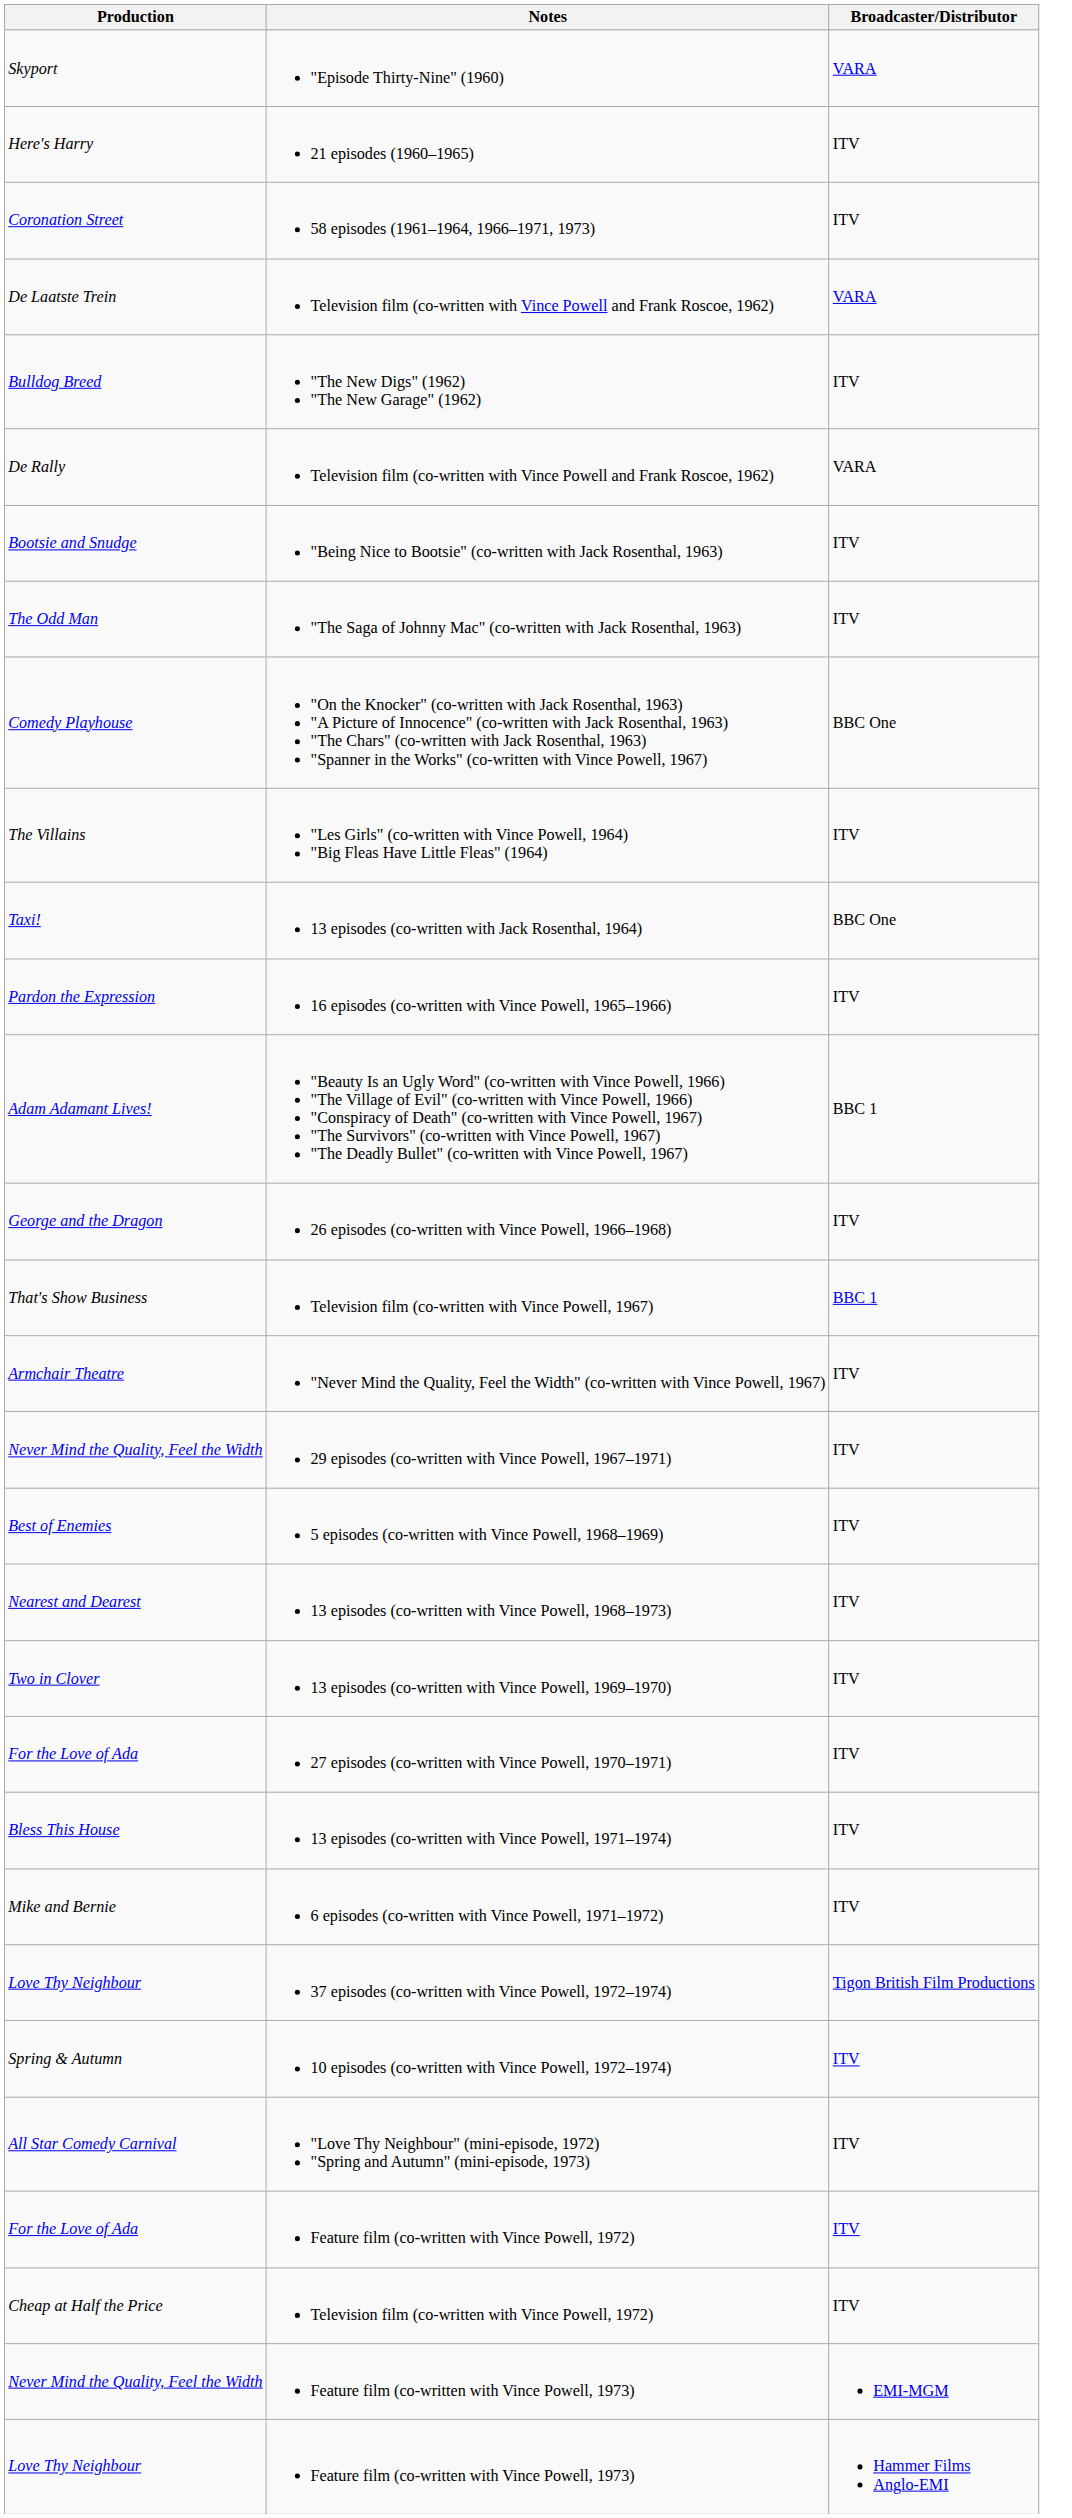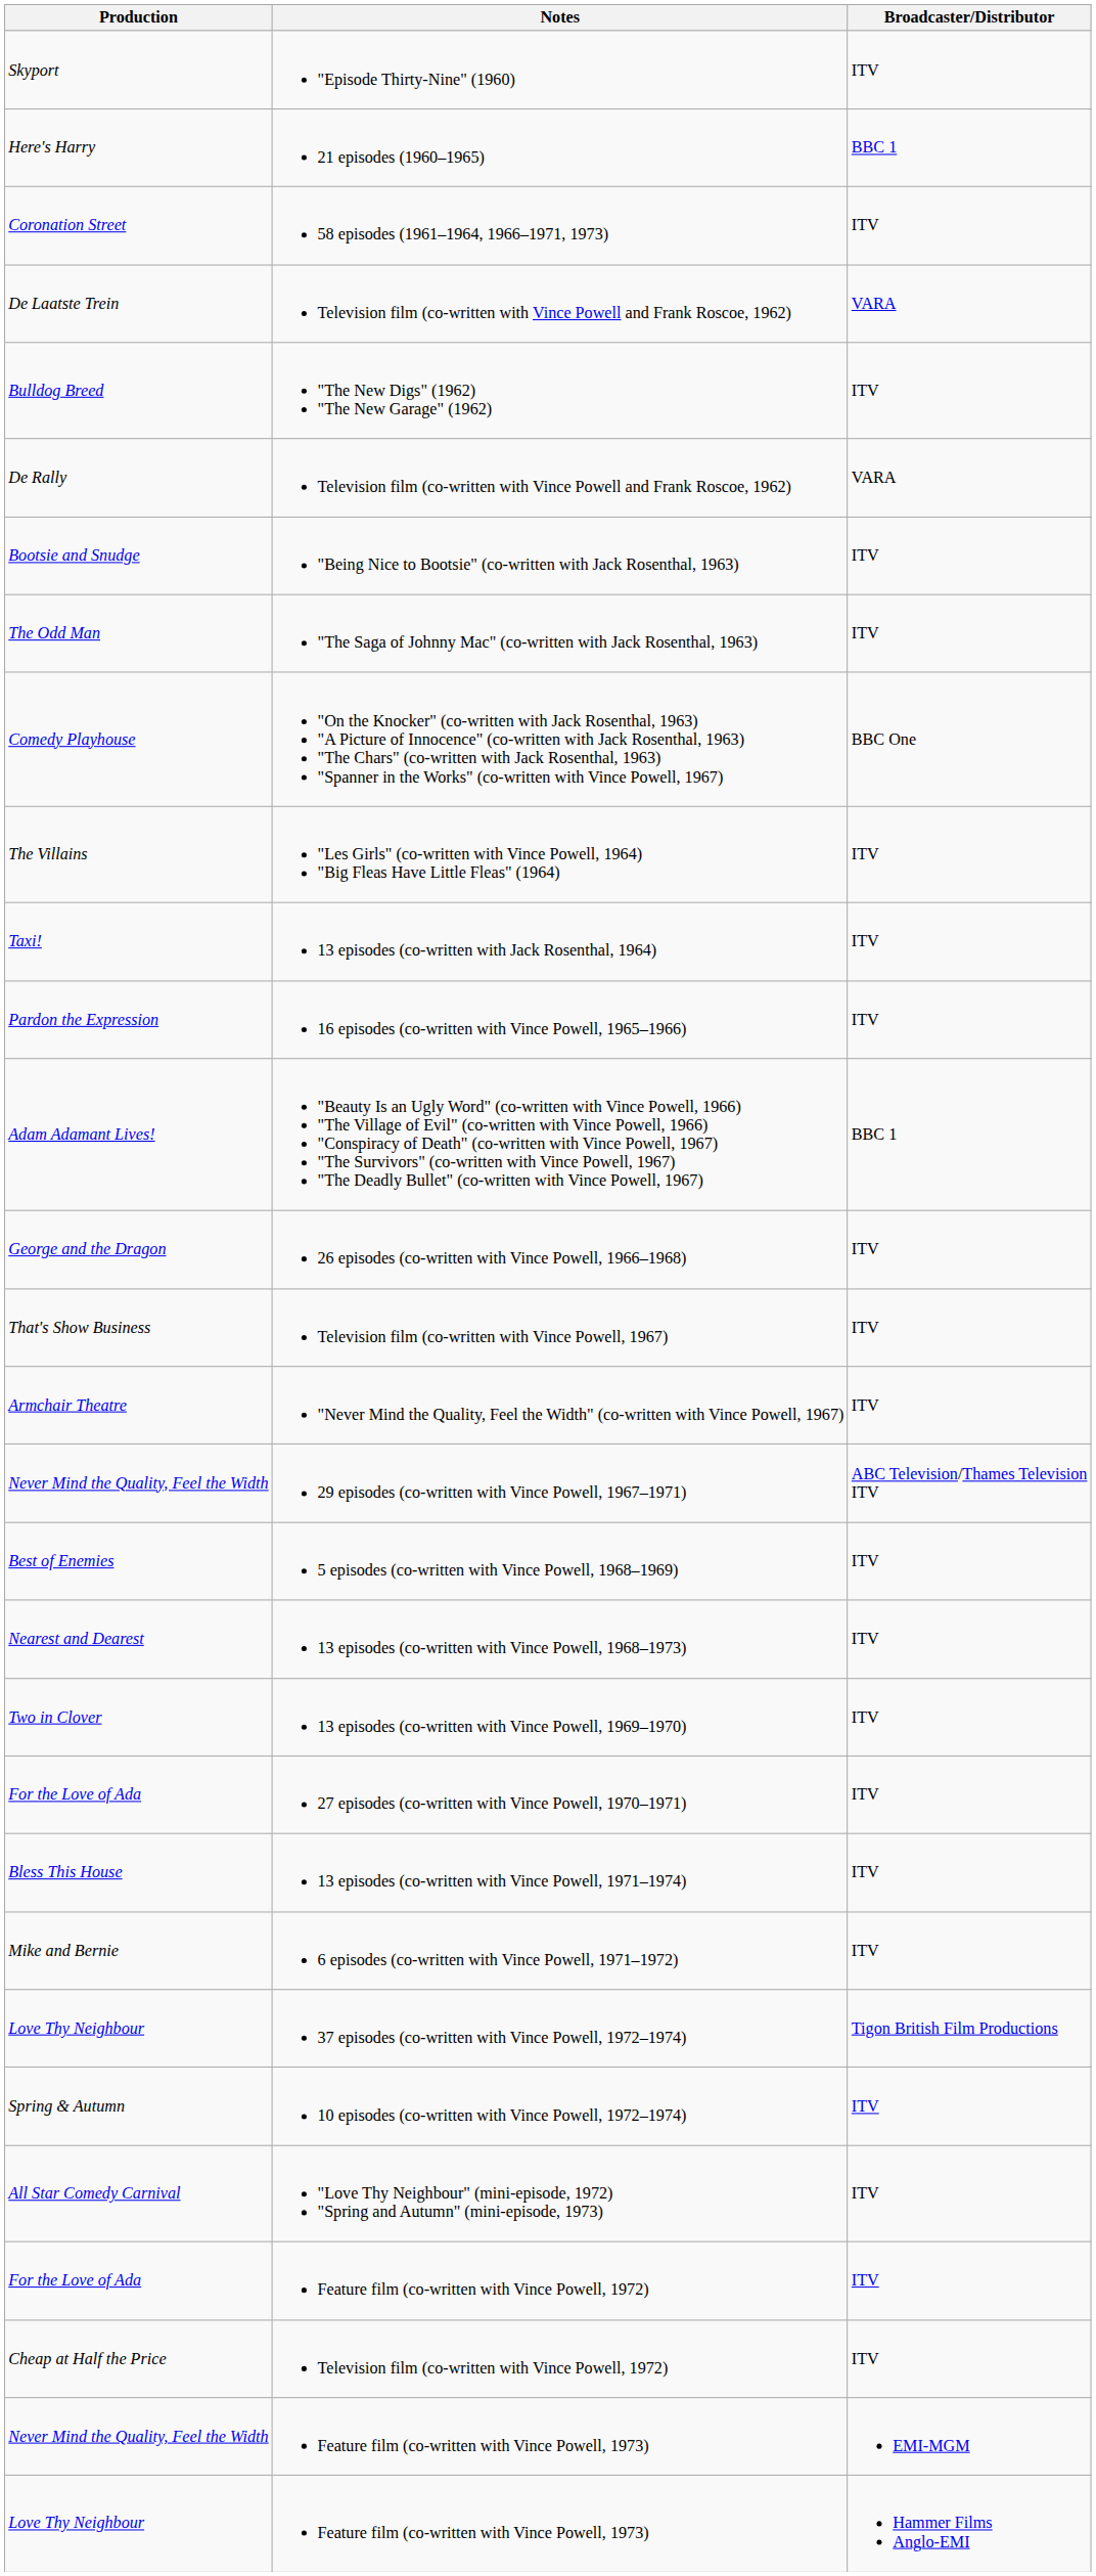 <table class="wikitable">
 <tr style="background:#ccc; text-align:center;">
 <th>Production</th>
 <th>Notes</th>
 <th>Broadcaster/Distributor</th>
 </tr>
 <tr>
 <td><em>Skyport</em></td>
 <td><br><ul><li>"Episode Thirty-Nine" (1960)</li></ul></td>
-<td><a href='#'>VARA</a></td>
+<td>ITV</td>
 </tr>
 <tr>
 <td><em>Here's Harry</em></td>
 <td><br><ul><li>21 episodes (1960–1965)</li></ul></td>
-<td>ITV</td>
+<td><a href='#'>BBC 1</a></td>
 </tr>
 <tr>
 <td><em><a href='#'>Coronation Street</a></em></td>
 <td><br><ul><li>58 episodes (1961–1964, 1966–1971, 1973)</li></ul></td>
 <td>ITV</td>
 </tr>
 <tr>
 <td><em>De Laatste Trein</em></td>
 <td><br><ul><li>Television film (co-written with <a href='#'>Vince Powell</a> and Frank Roscoe, 1962)</li></ul></td>
 <td><a href='#'>VARA</a></td>
 </tr>
 <tr>
 <td><em><a href='#'>Bulldog Breed</a></em></td>
 <td><br><ul><li>"The New Digs" (1962)</li><li>"The New Garage" (1962)</li></ul></td>
 <td>ITV</td>
 </tr>
 <tr>
 <td><em>De Rally</em></td>
 <td><br><ul><li>Television film (co-written with Vince Powell and Frank Roscoe, 1962)</li></ul></td>
 <td>VARA</td>
 </tr>
 <tr>
 <td><em><a href='#'>Bootsie and Snudge</a></em></td>
 <td><br><ul><li>"Being Nice to Bootsie" (co-written with Jack Rosenthal, 1963)</li></ul></td>
 <td>ITV</td>
 </tr>
 <tr>
 <td><em><a href='#'>The Odd Man</a></em></td>
 <td><br><ul><li>"The Saga of Johnny Mac" (co-written with Jack Rosenthal, 1963)</li></ul></td>
 <td>ITV</td>
 </tr>
 <tr>
 <td><em><a href='#'>Comedy Playhouse</a></em></td>
 <td><br><ul><li>"On the Knocker" (co-written with Jack Rosenthal, 1963)</li><li>"A Picture of Innocence" (co-written with Jack Rosenthal, 1963)</li><li>"The Chars" (co-written with Jack Rosenthal, 1963)</li><li>"Spanner in the Works" (co-written with Vince Powell, 1967)</li></ul></td>
 <td>BBC One</td>
 </tr>
 <tr>
 <td><em>The Villains</em></td>
 <td><br><ul><li>"Les Girls" (co-written with Vince Powell, 1964)</li><li>"Big Fleas Have Little Fleas" (1964)</li></ul></td>
 <td>ITV</td>
 </tr>
 <tr>
 <td><em><a href='#'>Taxi!</a></em></td>
 <td><br><ul><li>13 episodes (co-written with Jack Rosenthal, 1964)</li></ul></td>
-<td>BBC One</td>
+<td>ITV</td>
 </tr>
 <tr>
 <td><em><a href='#'>Pardon the Expression</a></em></td>
 <td><br><ul><li>16 episodes (co-written with Vince Powell, 1965–1966)</li></ul></td>
 <td>ITV</td>
 </tr>
 <tr>
 <td><em><a href='#'>Adam Adamant Lives!</a></em></td>
 <td><br><ul><li>"Beauty Is an Ugly Word" (co-written with Vince Powell, 1966)</li><li>"The Village of Evil" (co-written with Vince Powell, 1966)</li><li>"Conspiracy of Death" (co-written with Vince Powell, 1967)</li><li>"The Survivors" (co-written with Vince Powell, 1967)</li><li>"The Deadly Bullet" (co-written with Vince Powell, 1967)</li></ul></td>
 <td>BBC 1</td>
 </tr>
 <tr>
 <td><em><a href='#'>George and the Dragon</a></em></td>
 <td><br><ul><li>26 episodes (co-written with Vince Powell, 1966–1968)</li></ul></td>
 <td>ITV</td>
 </tr>
 <tr>
 <td><em>That's Show Business</em></td>
 <td><br><ul><li>Television film (co-written with Vince Powell, 1967)</li></ul></td>
-<td><a href='#'>BBC 1</a></td>
+<td>ITV</td>
 </tr>
 <tr>
 <td><em><a href='#'>Armchair Theatre</a></em></td>
 <td><br><ul><li>"Never Mind the Quality, Feel the Width" (co-written with Vince Powell, 1967)</li></ul></td>
 <td>ITV</td>
 </tr>
 <tr>
 <td><em><a href='#'>Never Mind the Quality, Feel the Width</a></em></td>
 <td><br><ul><li>29 episodes (co-written with Vince Powell, 1967–1971)</li></ul></td>
-<td>ITV</td>
+<td><a href='#'>ABC Television</a>/<a href='#'>Thames Television</a><br>ITV</td>
 </tr>
 <tr>
 <td><em><a href='#'>Best of Enemies</a></em></td>
 <td><br><ul><li>5 episodes (co-written with Vince Powell, 1968–1969)</li></ul></td>
 <td>ITV</td>
 </tr>
 <tr>
 <td><em><a href='#'>Nearest and Dearest</a></em></td>
 <td><br><ul><li>13 episodes (co-written with Vince Powell, 1968–1973)</li></ul></td>
 <td>ITV</td>
 </tr>
 <tr>
 <td><em><a href='#'>Two in Clover</a></em></td>
 <td><br><ul><li>13 episodes (co-written with Vince Powell, 1969–1970)</li></ul></td>
 <td>ITV</td>
 </tr>
 <tr>
 <td><em><a href='#'>For the Love of Ada</a></em></td>
 <td><br><ul><li>27 episodes (co-written with Vince Powell, 1970–1971)</li></ul></td>
 <td>ITV</td>
 </tr>
 <tr>
 <td><em><a href='#'>Bless This House</a></em></td>
 <td><br><ul><li>13 episodes (co-written with Vince Powell, 1971–1974)</li></ul></td>
 <td>ITV</td>
 </tr>
 <tr>
 <td><em>Mike and Bernie</em></td>
 <td><br><ul><li>6 episodes (co-written with Vince Powell, 1971–1972)</li></ul></td>
 <td>ITV</td>
 </tr>
 <tr>
 <td><em><a href='#'>Love Thy Neighbour</a></em></td>
 <td><br><ul><li>37 episodes (co-written with Vince Powell, 1972–1974)</li></ul></td>
 <td><a href='#'>Tigon British Film Productions</a></td>
 </tr>
 <tr>
 <td><em>Spring & Autumn</em></td>
 <td><br><ul><li>10 episodes (co-written with Vince Powell, 1972–1974)</li></ul></td>
 <td><a href='#'>ITV</a></td>
 </tr>
 <tr>
 <td><em><a href='#'>All Star Comedy Carnival</a></em></td>
 <td><br><ul><li>"Love Thy Neighbour" (mini-episode, 1972)</li><li>"Spring and Autumn" (mini-episode, 1973)</li></ul></td>
 <td>ITV</td>
 </tr>
 <tr>
 <td><em><a href='#'>For the Love of Ada</a></em></td>
 <td><br><ul><li>Feature film (co-written with Vince Powell, 1972)</li></ul></td>
 <td><a href='#'>ITV</a></td>
 </tr>
 <tr>
 <td><em>Cheap at Half the Price</em></td>
 <td><br><ul><li>Television film (co-written with Vince Powell, 1972)</li></ul></td>
 <td>ITV</td>
 </tr>
 <tr>
 <td><em><a href='#'>Never Mind the Quality, Feel the Width</a></em></td>
 <td><br><ul><li>Feature film (co-written with Vince Powell, 1973)</li></ul></td>
 <td><br><ul><li><a href='#'>EMI-MGM</a></li></ul></td>
 </tr>
 <tr>
 <td><em><a href='#'>Love Thy Neighbour</a></em></td>
 <td><br><ul><li>Feature film (co-written with Vince Powell, 1973)</li></ul></td>
 <td><br><ul><li><a href='#'>Hammer Films</a></li><li><a href='#'>Anglo-EMI</a></li></ul></td>
 </tr>
 </table>
